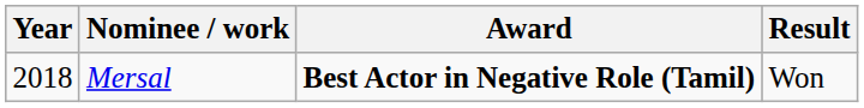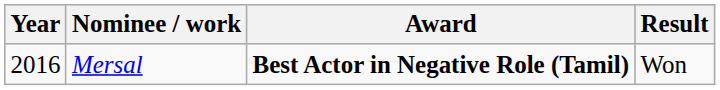 <table class="wikitable">
 <tr>
 <th>Year</th>
 <th><strong>Nominee / work</strong></th>
 <th>Award</th>
 <th><strong>Result</strong></th>
 </tr>
 <tr>
-<td>2018</td>
+<td>2016</td>
 <td><em><a href='#'>Mersal</a></em></td>
 <td><strong>Best Actor in Negative Role (Tamil)</strong></td>
 <td>Won</td>
 </tr>
 </table>
